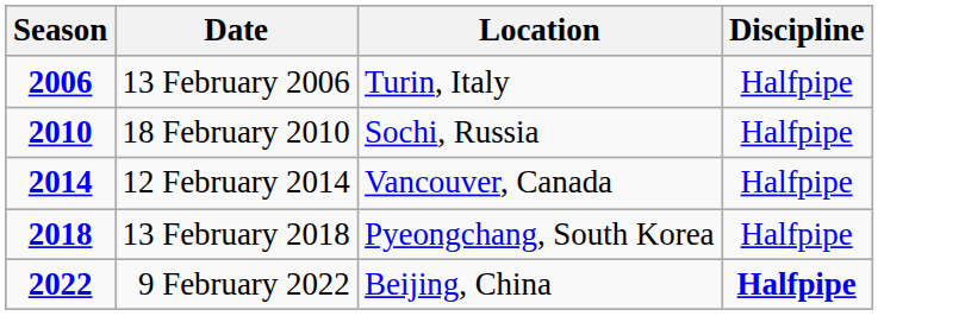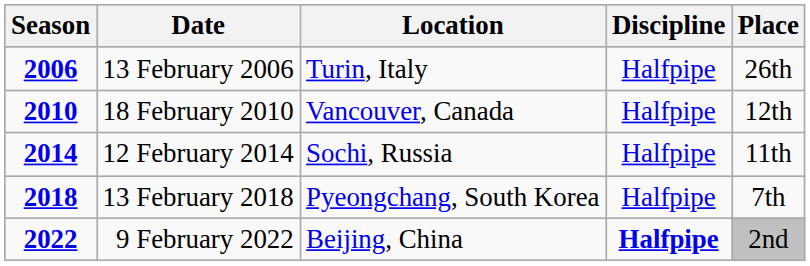 <table class="wikitable">
 <tr>
 <th>Season</th>
 <th>Date</th>
 <th>Location</th>
 <th>Discipline</th>
+<th>Place</th>
 </tr>
 <tr>
 <td align=center><strong><a href='#'>2006</a></strong></td>
 <td align=right>13 February 2006</td>
 <td> <a href='#'>Turin</a>, Italy</td>
 <td align=center><a href='#'>Halfpipe</a></td>
+<td align=center>26th</td>
 </tr>
 <tr>
 <td align=center><strong><a href='#'>2010</a></strong></td>
 <td align=right>18 February 2010</td>
-<td> <a href='#'>Sochi</a>, Russia</td>
+<td> <a href='#'>Vancouver</a>, Canada</td>
 <td align=center><a href='#'>Halfpipe</a></td>
+<td align=center>12th</td>
 </tr>
 <tr>
 <td align=center><strong><a href='#'>2014</a></strong></td>
 <td align=right>12 February 2014</td>
-<td> <a href='#'>Vancouver</a>, Canada</td>
+<td> <a href='#'>Sochi</a>, Russia</td>
 <td align=center><a href='#'>Halfpipe</a></td>
+<td align=center>11th</td>
 </tr>
 <tr>
 <td align=center><strong><a href='#'>2018</a></strong></td>
 <td align=right>13 February 2018</td>
 <td> <a href='#'>Pyeongchang</a>, South Korea</td>
 <td align=center><a href='#'>Halfpipe</a></td>
+<td align=center>7th</td>
 </tr>
 <tr>
 <td align=center><strong><a href='#'>2022</a></strong></td>
 <td align=right>9 February 2022</td>
 <td> <a href='#'>Beijing</a>, China</td>
 <td align=center><strong><a href='#'>Halfpipe</a></strong></td>
+<td align=center bgcolor="silver">2nd</td>
 </tr>
 </table>
